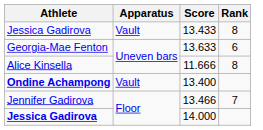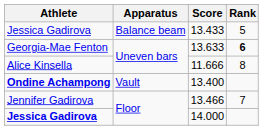 <table class=wikitable style=font-size:90%;text-align:center>
 <tr>
 <th>Athlete</th>
 <th>Apparatus</th>
 <th>Score</th>
 <th>Rank</th>
 </tr>
 <tr align=center>
 <td align=left><a href='#'>Jessica Gadirova</a></td>
-<td align=left><a href='#'>Vault</a></td>
+<td align=left><a href='#'>Balance beam</a></td>
 <td>13.433</td>
-<td>8</td>
+<td>5</td>
 </tr>
 <tr>
 <td align=left><a href='#'>Georgia-Mae Fenton</a></td>
 <td align=left rowspan=2><a href='#'>Uneven bars</a></td>
 <td>13.633</td>
-<td>6</td>
+<td><strong>6</strong></td>
 </tr>
 <tr>
 <td align=left><a href='#'>Alice Kinsella</a></td>
 <td>11.666</td>
 <td>8</td>
 </tr>
 <tr>
 <td align=left><strong><a href='#'>Ondine Achampong</a></strong></td>
 <td align=left><a href='#'>Vault</a></td>
 <td>13.400</td>
 <td></td>
 </tr>
 <tr>
 <td align=left><a href='#'>Jennifer Gadirova</a></td>
 <td align=left rowspan=2><a href='#'>Floor</a></td>
 <td>13.466</td>
 <td>7</td>
 </tr>
 <tr>
 <td align=left><strong><a href='#'>Jessica Gadirova</a></strong></td>
 <td>14.000</td>
 <td></td>
 </tr>
 </table>
